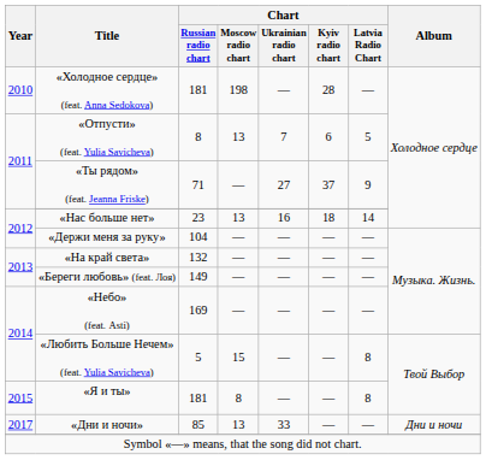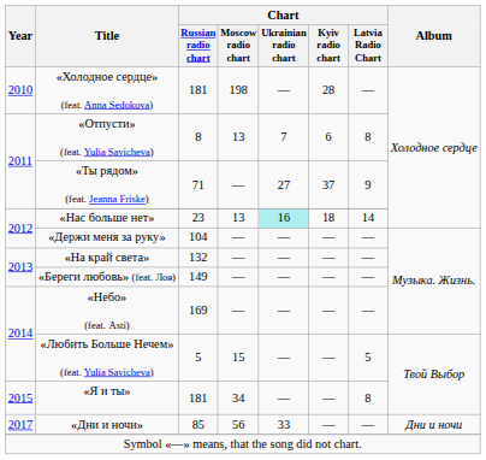 <table class="wikitable" style="text-align:center;">
 <tr>
 <th rowspan="2">Year</th>
 <th rowspan="2">Title</th>
 <th colspan="5">Chart</th>
 <th rowspan="2">Album</th>
 </tr>
 <tr style="font-size:smaller;">
 <th width="45"><a href='#'>Russian radio chart</a></th>
 <th width="45">Moscow radio chart</th>
 <th width="45">Ukrainian radio chart</th>
 <th width="45">Kyiv radio chart</th>
 <th width="45">Latvia Radio Chart</th>
 </tr>
 <tr>
 <td rowspan="1"><a href='#'>2010</a></td>
 <td align="center">«Холодное сердце»<br><br><small>(feat. <a href='#'>Anna Sedokova</a>)</small></td>
 <td>181</td>
 <td>198</td>
 <td>—</td>
 <td>28</td>
 <td>—</td>
 <td rowspan="5" align="center"><em>Холодное сердце</em></td>
 </tr>
 <tr>
 <td rowspan="2"><a href='#'>2011</a></td>
 <td align="center">«Отпусти»<br><br><small>(feat. <a href='#'>Yulia Savicheva</a>)</small></td>
 <td>8</td>
 <td>13</td>
 <td>7</td>
 <td>6</td>
-<td>5</td>
+<td>8</td>
 </tr>
 <tr>
 <td align="center">«Ты рядом»<br><br><small>(feat. <a href='#'>Jeanna Friske</a>)</small></td>
 <td>71</td>
 <td>—</td>
 <td>27</td>
 <td>37</td>
 <td>9</td>
 </tr>
 <tr>
 <td rowspan="3"><a href='#'>2012</a></td>
 </tr>
 <tr>
 <td align="center">«Нас больше нет»</td>
 <td>23</td>
 <td>13</td>
-<td>16</td>
+<td style="background: paleturquoise;">16</td>
 <td>18</td>
 <td>14</td>
 </tr>
 <tr>
 <td align="center">«Держи меня за руку»</td>
 <td>104</td>
 <td>—</td>
 <td>—</td>
 <td>—</td>
 <td>—</td>
 <td rowspan="4" align="center"><em>Музыка. Жизнь.</em></td>
 </tr>
 <tr>
 <td rowspan="2"><a href='#'>2013</a></td>
 <td align="center">«На край света»</td>
 <td>132</td>
 <td>—</td>
 <td>—</td>
 <td>—</td>
 <td>—</td>
 </tr>
 <tr>
 <td align="left">«Береги любовь» <small>(feat. Лоя)</small></td>
 <td>149</td>
 <td>—</td>
 <td>—</td>
 <td>—</td>
 <td>—</td>
 </tr>
 <tr>
 <td rowspan="2"><a href='#'>2014</a></td>
 <td align="center">«Небо»<br><br><small>(feat.</small> <small>Asti)</small></td>
 <td>169</td>
 <td>—</td>
 <td>—</td>
 <td>—</td>
 <td>—</td>
 </tr>
 <tr>
 <td align="center">«Любить Больше Нечем»<br><br><small>(feat. <a href='#'>Yulia Savicheva</a>)</small></td>
 <td>5</td>
 <td>15</td>
 <td>—</td>
 <td>—</td>
-<td>8</td>
+<td>5</td>
 <td rowspan="2" align="center"><em>Твой Выбор</em></td>
 </tr>
 <tr>
 <td><a href='#'>2015</a></td>
 <td align="center">«Я и ты»<br><br></td>
 <td>181</td>
-<td>8</td>
+<td>34</td>
 <td>—</td>
 <td>—</td>
 <td>8</td>
 </tr>
 <tr>
 <td><a href='#'>2017</a></td>
 <td align="center">«Дни и ночи»</td>
 <td>85</td>
-<td>13</td>
+<td>56</td>
 <td>33</td>
 <td>—</td>
 <td>—</td>
 <td><em>Дни и ночи</em></td>
 </tr>
 <tr>
 </tr>
 <tr>
 <td colspan="8">Symbol «—» means, that the song did not chart.</td>
 </tr>
 </table>
